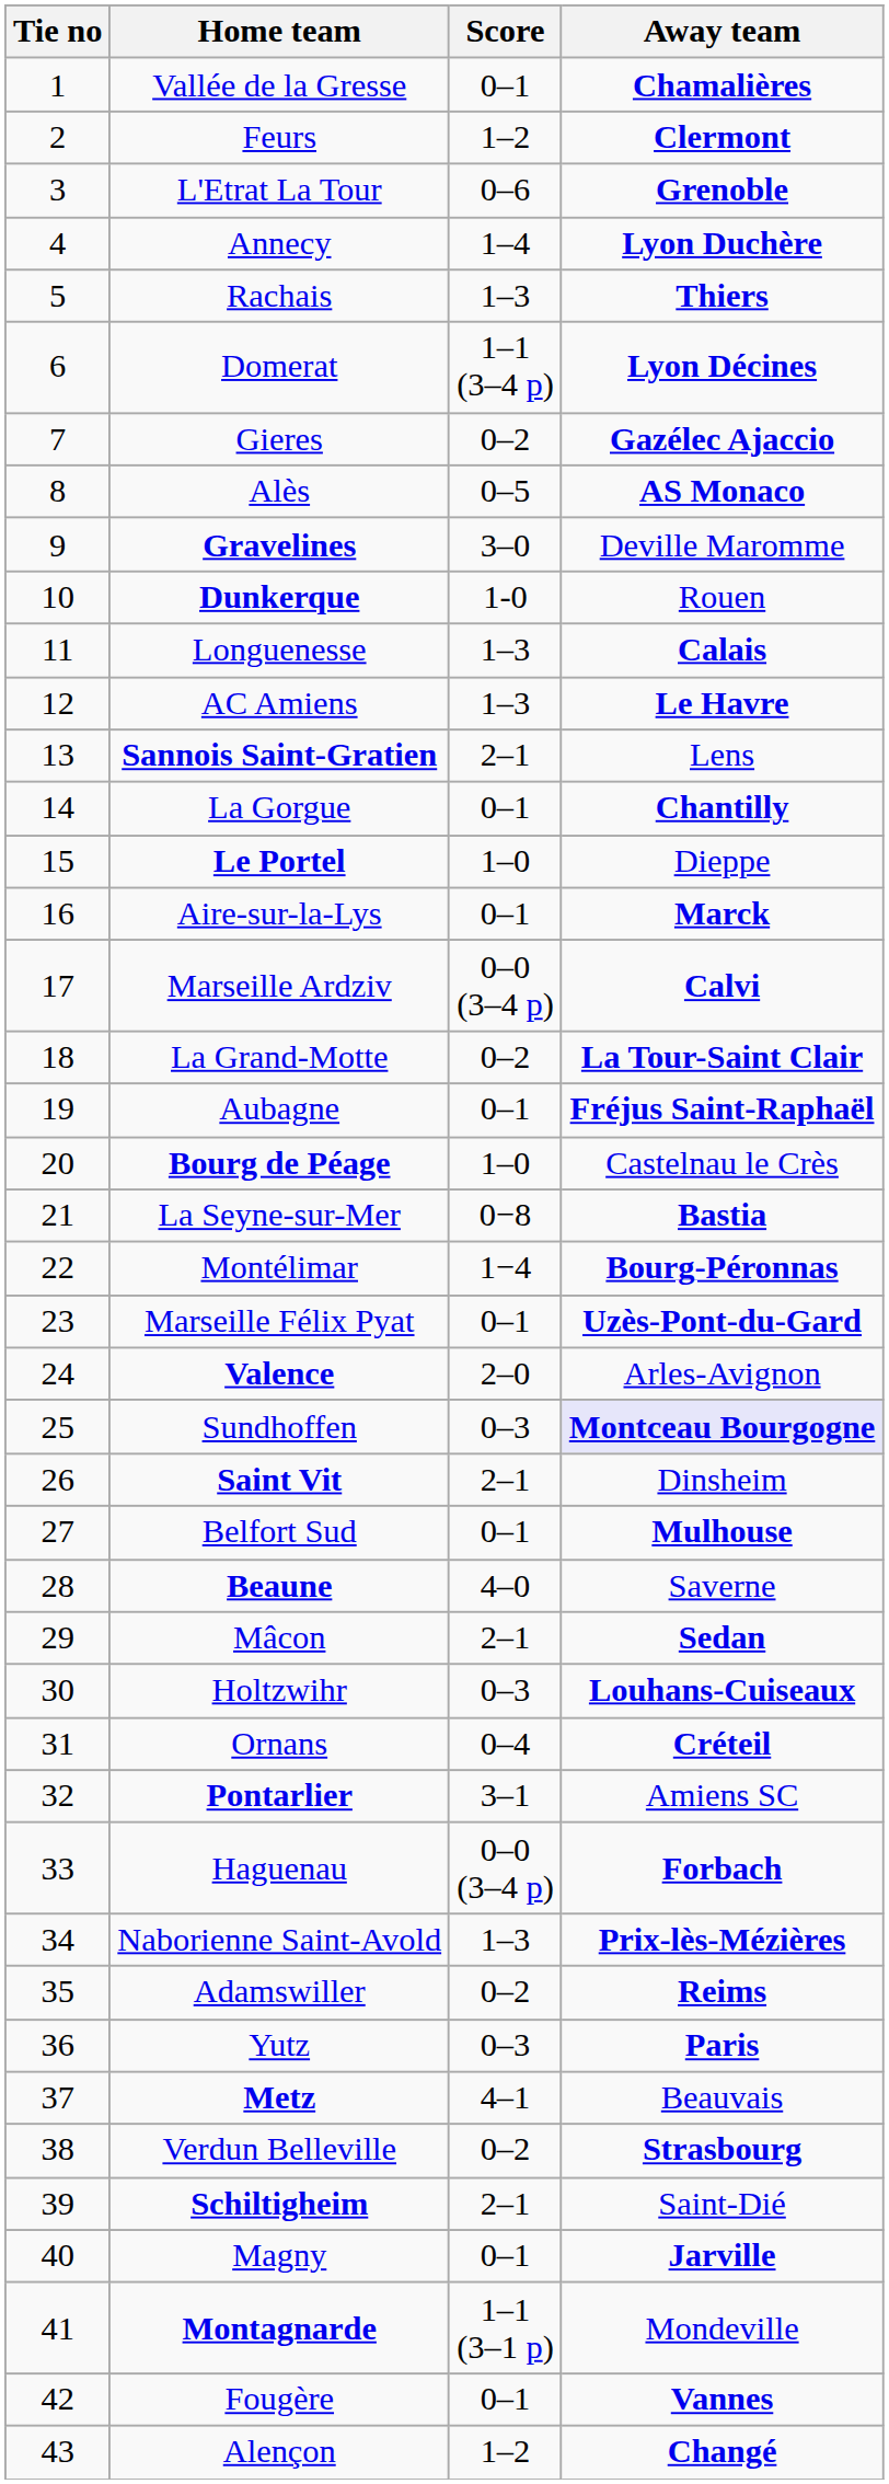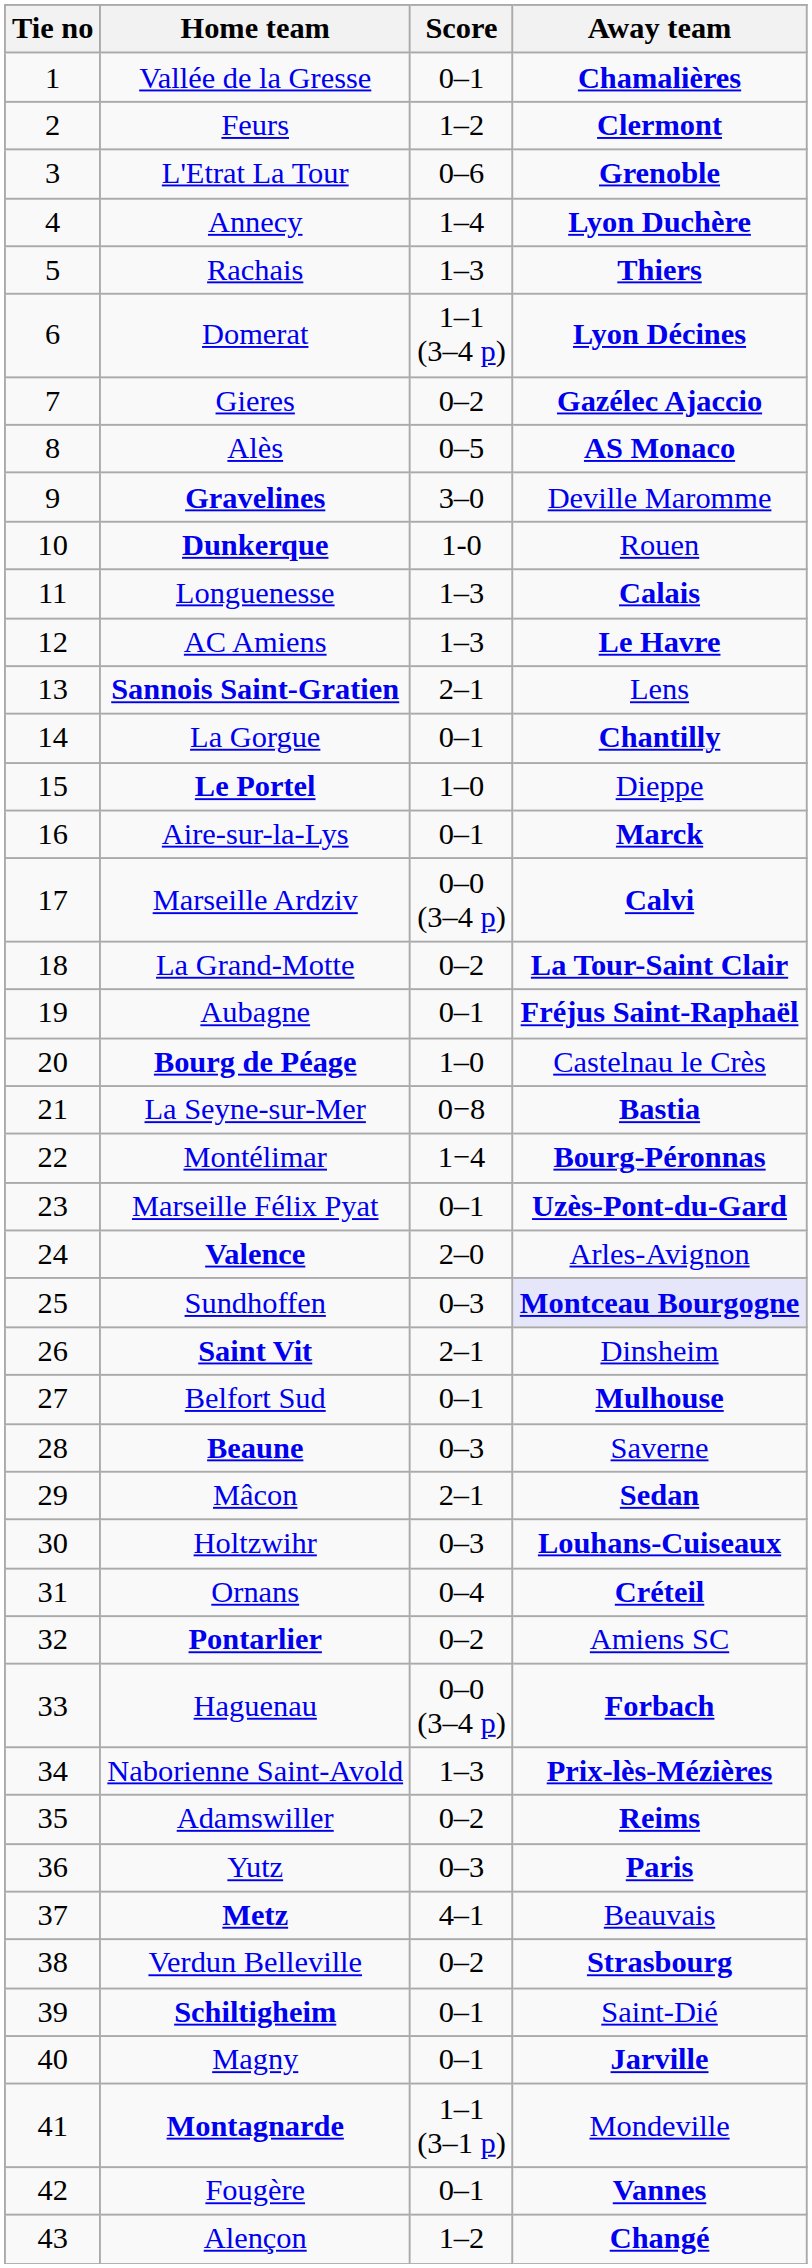 <table class="wikitable" style="text-align:center">
 <tr>
 <th>Tie no</th>
 <th>Home team</th>
 <th>Score</th>
 <th>Away team</th>
 </tr>
 <tr>
 <td>1</td>
 <td><a href='#'>Vallée de la Gresse</a></td>
 <td>0–1 </td>
 <td><strong><a href='#'>Chamalières</a></strong></td>
 </tr>
 <tr>
 <td>2</td>
 <td><a href='#'>Feurs</a></td>
 <td>1–2 </td>
 <td><strong><a href='#'>Clermont</a></strong></td>
 </tr>
 <tr>
 <td>3</td>
 <td><a href='#'>L'Etrat La Tour</a></td>
 <td>0–6</td>
 <td><strong><a href='#'>Grenoble</a></strong></td>
 </tr>
 <tr>
 <td>4</td>
 <td><a href='#'>Annecy</a></td>
 <td>1–4</td>
 <td><strong><a href='#'>Lyon Duchère</a></strong></td>
 </tr>
 <tr>
 <td>5</td>
 <td><a href='#'>Rachais</a></td>
 <td>1–3</td>
 <td><strong><a href='#'>Thiers</a></strong></td>
 </tr>
 <tr>
 <td>6</td>
 <td><a href='#'>Domerat</a></td>
 <td>1–1 <br>(3–4 <a href='#'>p</a>)</td>
 <td><strong><a href='#'>Lyon Décines</a></strong></td>
 </tr>
 <tr>
 <td>7</td>
 <td><a href='#'>Gieres</a></td>
 <td>0–2 </td>
 <td><strong><a href='#'>Gazélec Ajaccio</a></strong></td>
 </tr>
 <tr>
 <td>8</td>
 <td><a href='#'>Alès</a></td>
 <td>0–5</td>
 <td><strong><a href='#'>AS Monaco</a></strong></td>
 </tr>
 <tr>
 <td>9</td>
 <td><strong><a href='#'>Gravelines</a></strong></td>
 <td>3–0</td>
 <td><a href='#'>Deville Maromme</a></td>
 </tr>
 <tr>
 <td>10</td>
 <td><strong><a href='#'>Dunkerque</a></strong></td>
 <td>1-0</td>
 <td><a href='#'>Rouen</a></td>
 </tr>
 <tr>
 <td>11</td>
 <td><a href='#'>Longuenesse</a></td>
 <td>1–3</td>
 <td><strong><a href='#'>Calais</a></strong></td>
 </tr>
 <tr>
 <td>12</td>
 <td><a href='#'>AC Amiens</a></td>
 <td>1–3</td>
 <td><strong><a href='#'>Le Havre</a></strong></td>
 </tr>
 <tr>
 <td>13</td>
 <td><strong><a href='#'>Sannois Saint-Gratien</a></strong></td>
 <td>2–1 </td>
 <td><a href='#'>Lens</a></td>
 </tr>
 <tr>
 <td>14</td>
 <td><a href='#'>La Gorgue</a></td>
 <td>0–1 </td>
 <td><strong><a href='#'>Chantilly</a></strong></td>
 </tr>
 <tr>
 <td>15</td>
 <td><strong><a href='#'>Le Portel</a></strong></td>
 <td>1–0</td>
 <td><a href='#'>Dieppe</a></td>
 </tr>
 <tr>
 <td>16</td>
 <td><a href='#'>Aire-sur-la-Lys</a></td>
 <td>0–1</td>
 <td><strong><a href='#'>Marck</a></strong></td>
 </tr>
 <tr>
 <td>17</td>
 <td><a href='#'>Marseille Ardziv</a></td>
 <td>0–0 <br>(3–4 <a href='#'>p</a>)</td>
 <td><strong><a href='#'>Calvi</a></strong></td>
 </tr>
 <tr>
 <td>18</td>
 <td><a href='#'>La Grand-Motte</a></td>
 <td>0–2</td>
 <td><strong><a href='#'>La Tour-Saint Clair</a></strong></td>
 </tr>
 <tr>
 <td>19</td>
 <td><a href='#'>Aubagne</a></td>
 <td>0–1</td>
 <td><strong><a href='#'>Fréjus Saint-Raphaël</a></strong></td>
 </tr>
 <tr>
 <td>20</td>
 <td><strong><a href='#'>Bourg de Péage</a></strong></td>
 <td>1–0 </td>
 <td><a href='#'>Castelnau le Crès</a></td>
 </tr>
 <tr>
 <td>21</td>
 <td><a href='#'>La Seyne-sur-Mer</a></td>
 <td>0−8</td>
 <td><strong><a href='#'>Bastia</a></strong></td>
 </tr>
 <tr>
 <td>22</td>
 <td><a href='#'>Montélimar</a></td>
 <td>1−4</td>
 <td><strong><a href='#'>Bourg-Péronnas</a></strong></td>
 </tr>
 <tr>
 <td>23</td>
 <td><a href='#'>Marseille Félix Pyat</a></td>
 <td>0–1</td>
 <td><strong><a href='#'>Uzès-Pont-du-Gard</a></strong></td>
 </tr>
 <tr>
 <td>24</td>
 <td><strong><a href='#'>Valence</a></strong></td>
 <td>2–0 </td>
 <td><a href='#'>Arles-Avignon</a></td>
 </tr>
 <tr>
 <td>25</td>
 <td><a href='#'>Sundhoffen</a></td>
 <td>0–3</td>
 <td style="background: lavender;"><strong><a href='#'>Montceau Bourgogne</a></strong></td>
 </tr>
 <tr>
 <td>26</td>
 <td><strong><a href='#'>Saint Vit</a></strong></td>
 <td>2–1</td>
 <td><a href='#'>Dinsheim</a></td>
 </tr>
 <tr>
 <td>27</td>
 <td><a href='#'>Belfort Sud</a></td>
 <td>0–1 </td>
 <td><strong><a href='#'>Mulhouse</a></strong></td>
 </tr>
 <tr>
 <td>28</td>
 <td><strong><a href='#'>Beaune</a></strong></td>
-<td>4–0</td>
+<td>0–3</td>
 <td><a href='#'>Saverne</a></td>
 </tr>
 <tr>
 <td>29</td>
 <td><a href='#'>Mâcon</a></td>
 <td>2–1</td>
 <td><strong><a href='#'>Sedan</a></strong></td>
 </tr>
 <tr>
 <td>30</td>
 <td><a href='#'>Holtzwihr</a></td>
 <td>0–3</td>
 <td><strong><a href='#'>Louhans-Cuiseaux</a></strong></td>
 </tr>
 <tr>
 <td>31</td>
 <td><a href='#'>Ornans</a></td>
 <td>0–4</td>
 <td><strong><a href='#'>Créteil</a></strong></td>
 </tr>
 <tr>
 <td>32</td>
 <td><strong><a href='#'>Pontarlier</a></strong></td>
-<td>3–1</td>
+<td>0–2</td>
 <td><a href='#'>Amiens SC</a></td>
 </tr>
 <tr>
 <td>33</td>
 <td><a href='#'>Haguenau</a></td>
 <td>0–0 <br>(3–4 <a href='#'>p</a>)</td>
 <td><strong><a href='#'>Forbach</a></strong></td>
 </tr>
 <tr>
 <td>34</td>
 <td><a href='#'>Naborienne Saint-Avold</a></td>
 <td>1–3</td>
 <td><strong><a href='#'>Prix-lès-Mézières</a></strong></td>
 </tr>
 <tr>
 <td>35</td>
 <td><a href='#'>Adamswiller</a></td>
 <td>0–2</td>
 <td><strong><a href='#'>Reims</a></strong></td>
 </tr>
 <tr>
 <td>36</td>
 <td><a href='#'>Yutz</a></td>
 <td>0–3</td>
 <td><strong><a href='#'>Paris</a></strong></td>
 </tr>
 <tr>
 <td>37</td>
 <td><strong><a href='#'>Metz</a></strong></td>
 <td>4–1 </td>
 <td><a href='#'>Beauvais</a></td>
 </tr>
 <tr>
 <td>38</td>
 <td><a href='#'>Verdun Belleville</a></td>
 <td>0–2 </td>
 <td><strong><a href='#'>Strasbourg</a></strong></td>
 </tr>
 <tr>
 <td>39</td>
 <td><strong><a href='#'>Schiltigheim</a></strong></td>
-<td>2–1</td>
+<td>0–1 </td>
 <td><a href='#'>Saint-Dié</a></td>
 </tr>
 <tr>
 <td>40</td>
 <td><a href='#'>Magny</a></td>
 <td>0–1</td>
 <td><strong><a href='#'>Jarville</a></strong></td>
 </tr>
 <tr>
 <td>41</td>
 <td><strong><a href='#'>Montagnarde</a></strong></td>
 <td>1–1 <br>(3–1 <a href='#'>p</a>)</td>
 <td><a href='#'>Mondeville</a></td>
 </tr>
 <tr>
 <td>42</td>
 <td><a href='#'>Fougère</a></td>
 <td>0–1 </td>
 <td><strong><a href='#'>Vannes</a></strong></td>
 </tr>
 <tr>
 <td>43</td>
 <td><a href='#'>Alençon</a></td>
 <td>1–2</td>
 <td><strong><a href='#'>Changé</a></strong></td>
 </tr>
 </table>
